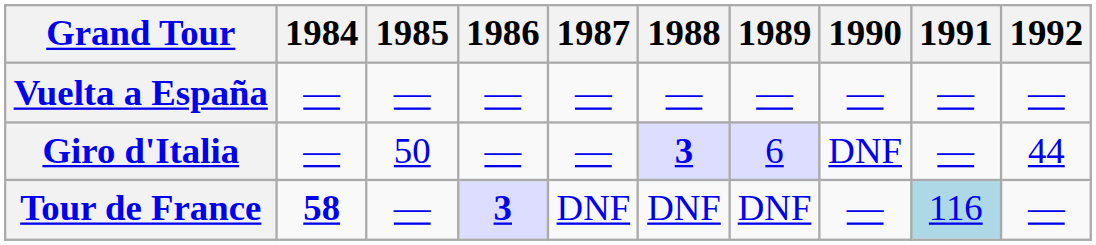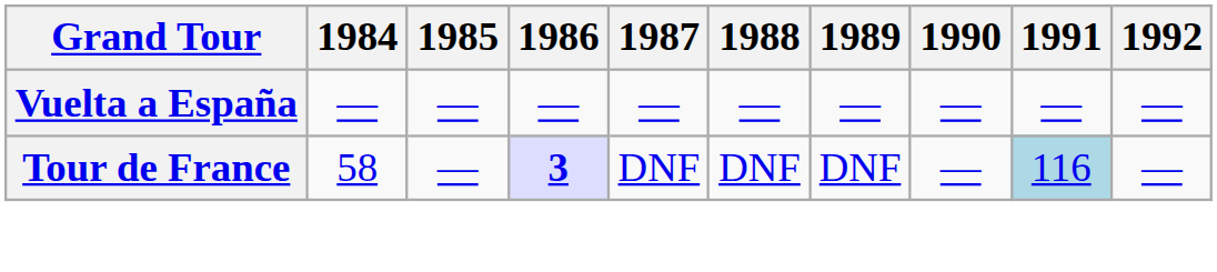 <table class="wikitable plainrowheaders">
 <tr>
 <th scope="col"><a href='#'>Grand Tour</a></th>
 <th scope="col">1984</th>
 <th scope="col">1985</th>
 <th scope="col">1986</th>
 <th scope="col">1987</th>
 <th scope="col">1988</th>
 <th scope="col">1989</th>
 <th scope="col">1990</th>
 <th scope="col">1991</th>
 <th scope="col">1992</th>
 </tr>
 <tr style="text-align:center;">
 <th scope="row"> <a href='#'>Vuelta a España</a></th>
 <td><a href='#'>—</a></td>
 <td><a href='#'>—</a></td>
 <td><a href='#'>—</a></td>
 <td><a href='#'>—</a></td>
 <td><a href='#'>—</a></td>
 <td><a href='#'>—</a></td>
 <td><a href='#'>—</a></td>
 <td><a href='#'>—</a></td>
 <td><a href='#'>—</a></td>
 </tr>
 <tr style="text-align:center;">
-<th scope="row"> <a href='#'>Giro d'Italia</a></th>
-<td><a href='#'>—</a></td>
-<td><a href='#'>50</a></td>
-<td><a href='#'>—</a></td>
-<td><a href='#'>—</a></td>
-<td style="background:#ddddff;"><a href='#'><strong>3</strong></a></td>
-<td style="background:#ddddff;"><a href='#'>6</a></td>
-<td><a href='#'>DNF</a></td>
-<td><a href='#'>—</a></td>
-<td><a href='#'>44</a></td>
-</tr>
-<tr style="text-align:center;">
 <th scope="row"> <a href='#'>Tour de France</a></th>
-<td><strong><a href='#'>58</a></strong></td>
+<td><a href='#'>58</a></td>
 <td><a href='#'>—</a></td>
 <td style="background:#ddddff;"><a href='#'><strong>3</strong></a></td>
 <td><a href='#'>DNF</a></td>
 <td><a href='#'>DNF</a></td>
 <td><a href='#'>DNF</a></td>
 <td><a href='#'>—</a></td>
 <td style="background: lightblue;"><a href='#'>116</a></td>
 <td><a href='#'>—</a></td>
 </tr>
 </table>
